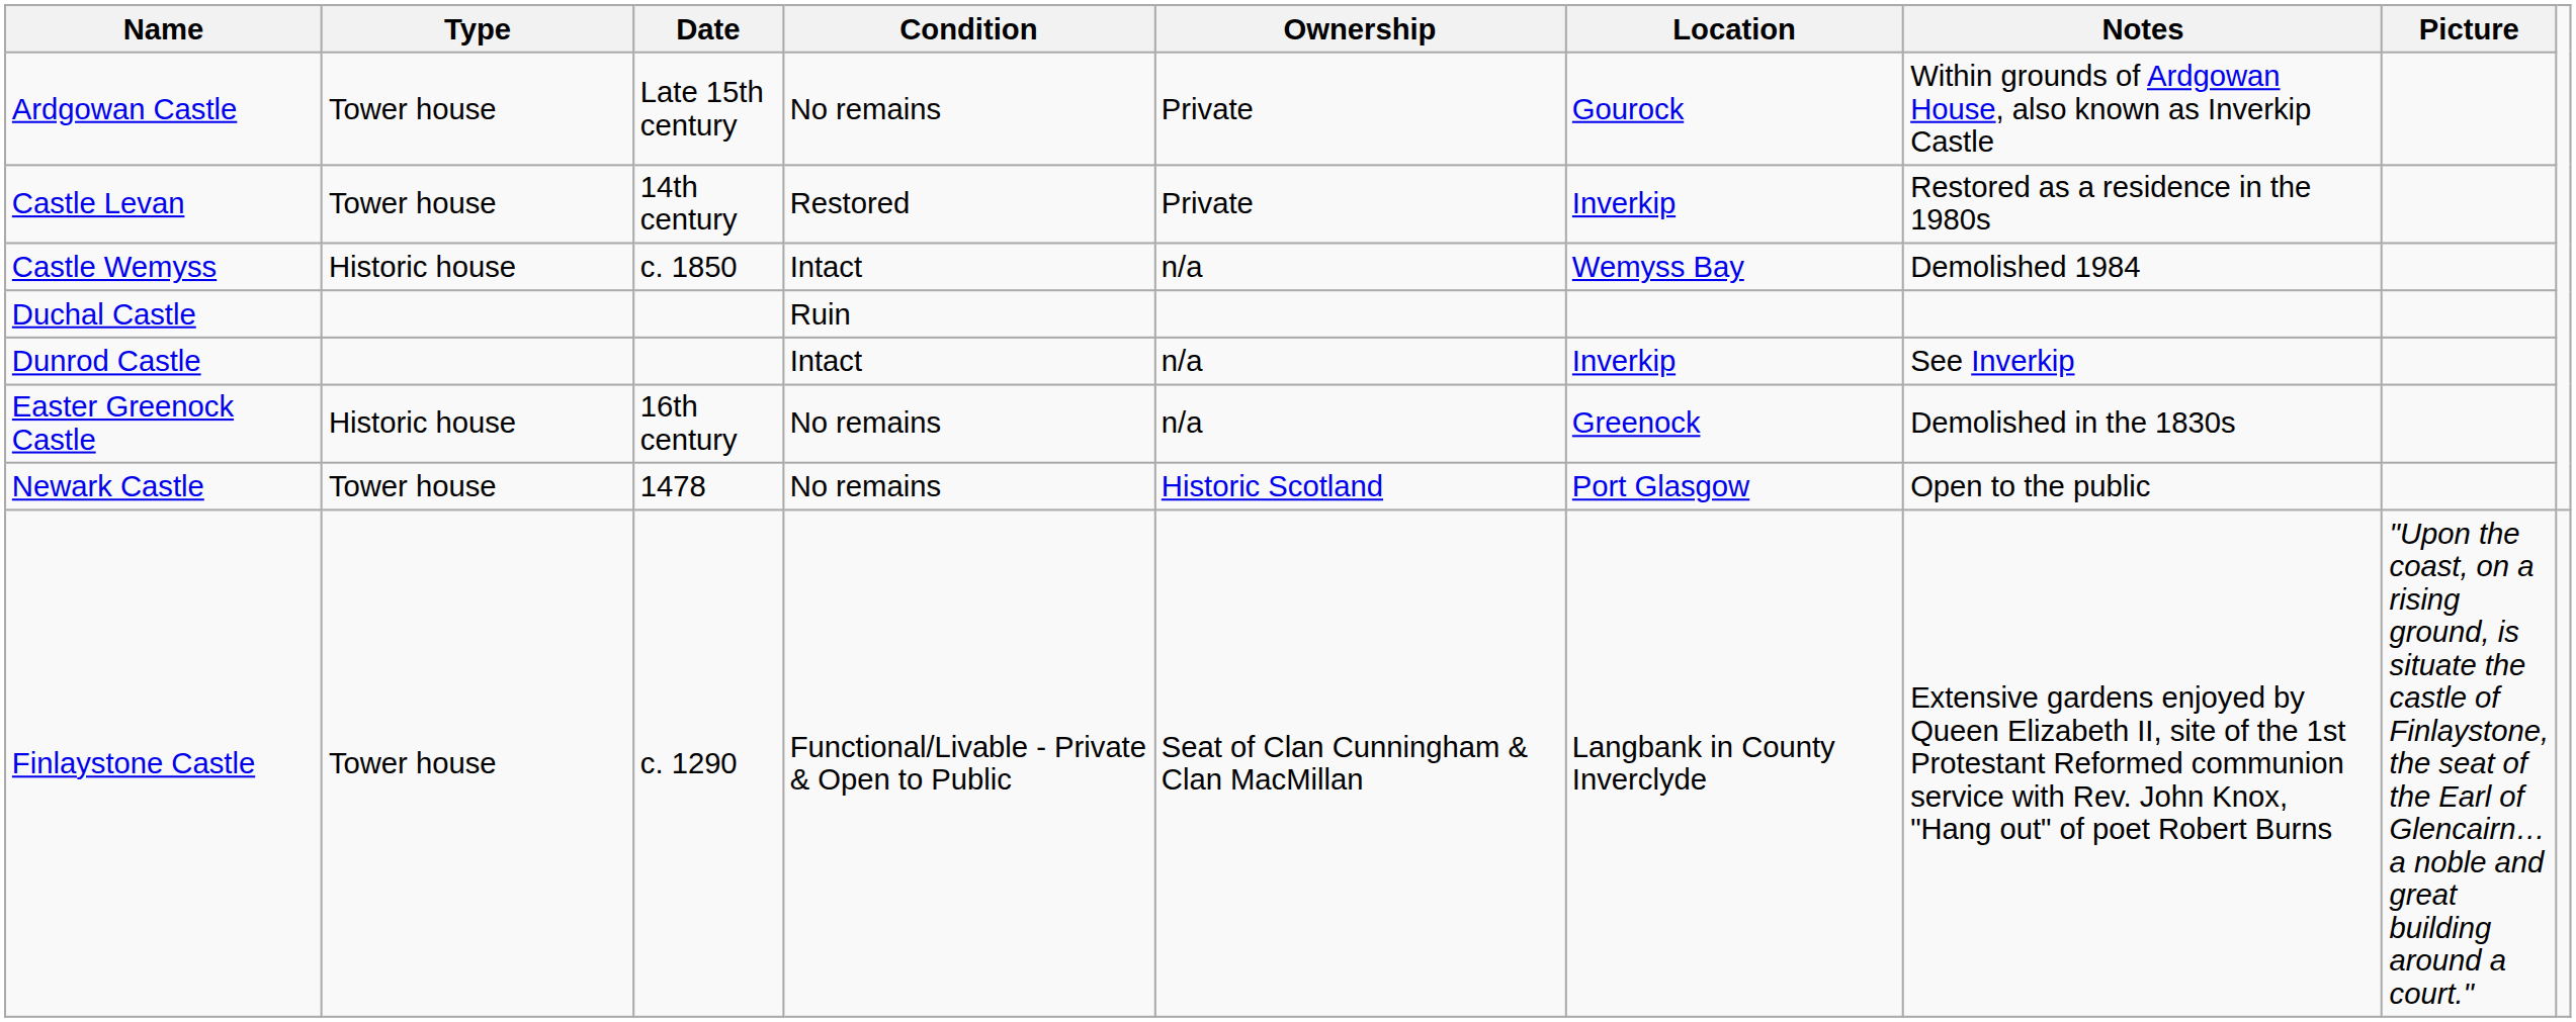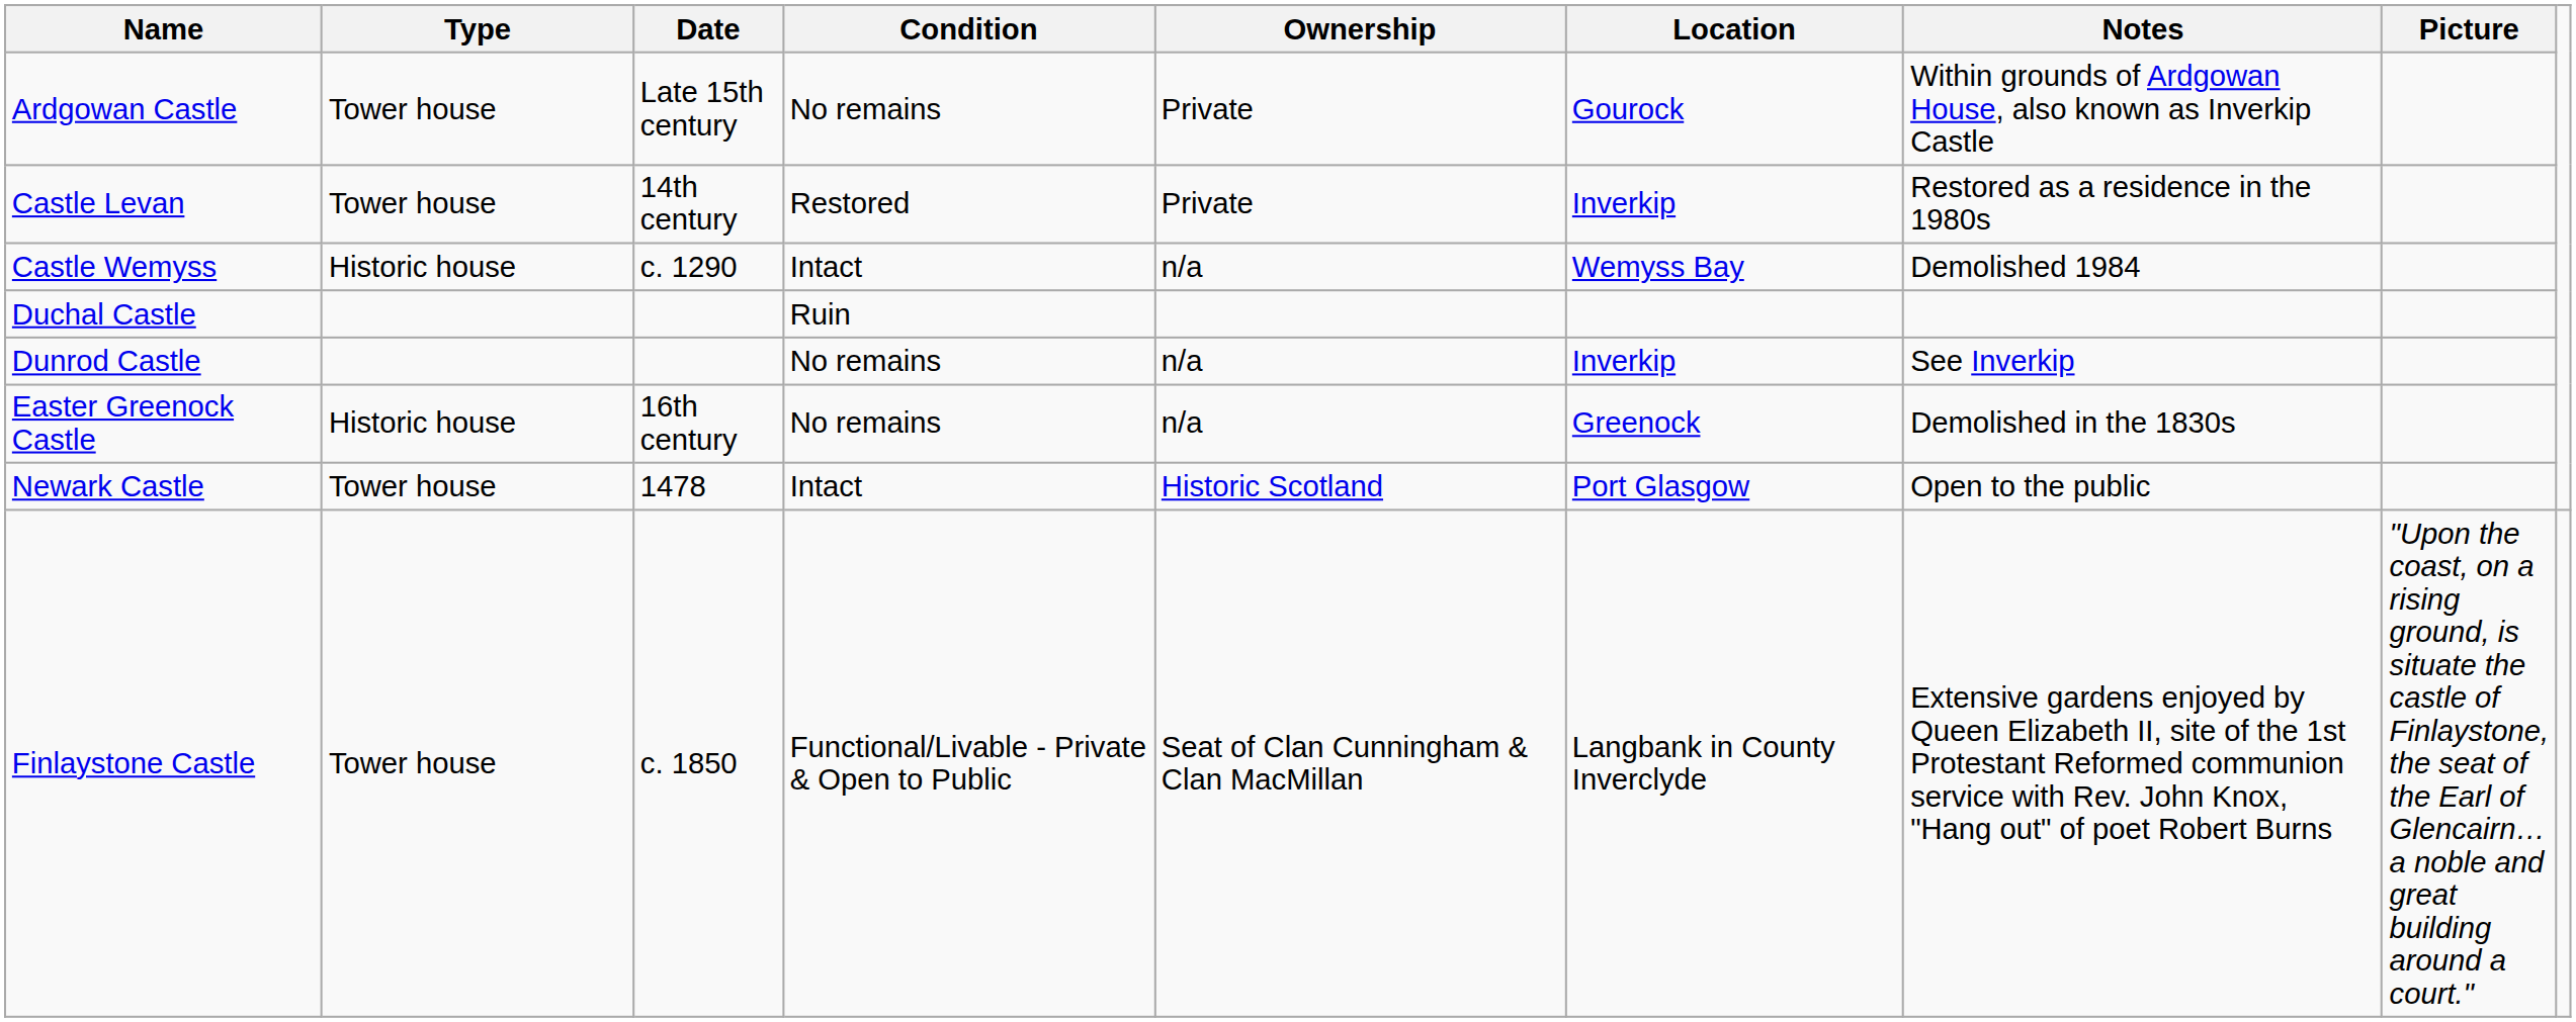 <table class="wikitable sortable" style="font-size:90%">
 <tr>
 <th style="width:13%;">Name</th>
 <th style="width:13%;">Type</th>
 <th style="width:6%;">Date</th>
 <th style="width:15%;">Condition</th>
 <th style="width:17%;">Ownership</th>
 <th style="width:14%;">Location</th>
 <th style="width:20%;">Notes</th>
 <th style="width:20%;">Picture</th>
 </tr>
 <tr>
 <td><a href='#'>Ardgowan Castle</a></td>
 <td>Tower house</td>
 <td>Late 15th century</td>
 <td>No remains</td>
 <td>Private</td>
 <td><a href='#'>Gourock</a></td>
 <td>Within grounds of <a href='#'>Ardgowan House</a>, also known as Inverkip Castle</td>
 <td></td>
 </tr>
 <tr>
 <td><a href='#'>Castle Levan</a></td>
 <td>Tower house</td>
 <td>14th century</td>
 <td>Restored</td>
 <td>Private</td>
 <td><a href='#'>Inverkip</a></td>
 <td>Restored as a residence in the 1980s</td>
 <td></td>
 </tr>
 <tr>
 <td><a href='#'>Castle Wemyss</a></td>
 <td>Historic house</td>
-<td>c. 1850</td>
+<td>c. 1290</td>
 <td>Intact</td>
 <td>n/a</td>
 <td><a href='#'>Wemyss Bay</a></td>
 <td>Demolished 1984</td>
 <td></td>
 </tr>
 <tr>
 <td><a href='#'>Duchal Castle</a></td>
 <td></td>
 <td></td>
 <td>Ruin</td>
 <td></td>
 <td></td>
 <td></td>
 <td></td>
 </tr>
 <tr>
 <td><a href='#'>Dunrod Castle</a></td>
 <td></td>
 <td></td>
-<td>Intact</td>
+<td>No remains</td>
 <td>n/a</td>
 <td><a href='#'>Inverkip</a></td>
 <td>See <a href='#'>Inverkip</a></td>
 <td></td>
 </tr>
 <tr>
 <td><a href='#'>Easter Greenock Castle</a></td>
 <td>Historic house</td>
 <td>16th century</td>
 <td>No remains</td>
 <td>n/a</td>
 <td><a href='#'>Greenock</a></td>
 <td>Demolished in the 1830s</td>
 <td></td>
 </tr>
 <tr>
 <td><a href='#'>Newark Castle</a></td>
 <td>Tower house</td>
 <td>1478</td>
-<td>No remains</td>
+<td>Intact</td>
 <td><a href='#'>Historic Scotland</a></td>
 <td><a href='#'>Port Glasgow</a></td>
 <td>Open to the public</td>
 <td></td>
 </tr>
 <tr>
 <td><a href='#'>Finlaystone Castle</a></td>
 <td>Tower house</td>
-<td>c. 1290</td>
+<td>c. 1850</td>
 <td>Functional/Livable - Private & Open to Public</td>
 <td>Seat of Clan Cunningham & Clan MacMillan</td>
 <td>Langbank in County Inverclyde</td>
 <td>Extensive gardens enjoyed by Queen Elizabeth II, site of the 1st Protestant Reformed communion service with Rev. John Knox, "Hang out" of poet Robert Burns</td>
 <td><em>"Upon the coast, on a rising ground, is situate the castle of Finlaystone, the seat of the Earl of Glencairn… a noble and great building around a court."</em></td>
 <td></td>
 </tr>
 </table>
